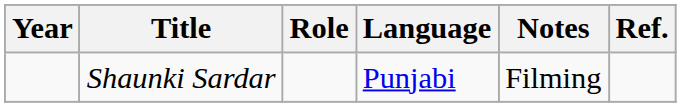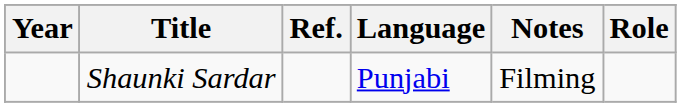 <table class="wikitable">
 <tr>
 <th>Year</th>
 <th>Title</th>
-<th>Role</th>
+<th>Ref.</th>
 <th>Language</th>
 <th>Notes</th>
-<th>Ref.</th>
+<th>Role</th>
 </tr>
 <tr>
 <td></td>
 <td><em>Shaunki Sardar</em></td>
 <td></td>
 <td><a href='#'>Punjabi</a></td>
 <td>Filming</td>
 <td></td>
 </tr>
 </table>
